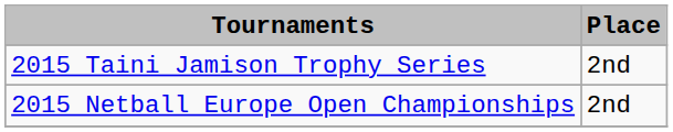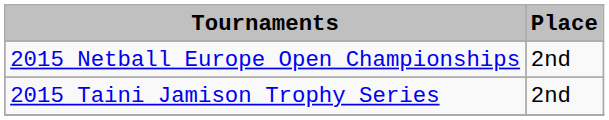 <table class="wikitable collapsible" border="1">
 <tr>
 <th style="background:silver;">Tournaments</th>
 <th style="background:silver;">Place</th>
 </tr>
 <tr>
-<td><a href='#'>2015 Taini Jamison Trophy Series</a></td>
+<td><a href='#'>2015 Netball Europe Open Championships</a></td>
 <td>2nd</td>
 </tr>
 <tr>
-<td><a href='#'>2015 Netball Europe Open Championships</a></td>
+<td><a href='#'>2015 Taini Jamison Trophy Series</a></td>
 <td>2nd</td>
 </tr>
 <tr>
 </tr>
 </table>
